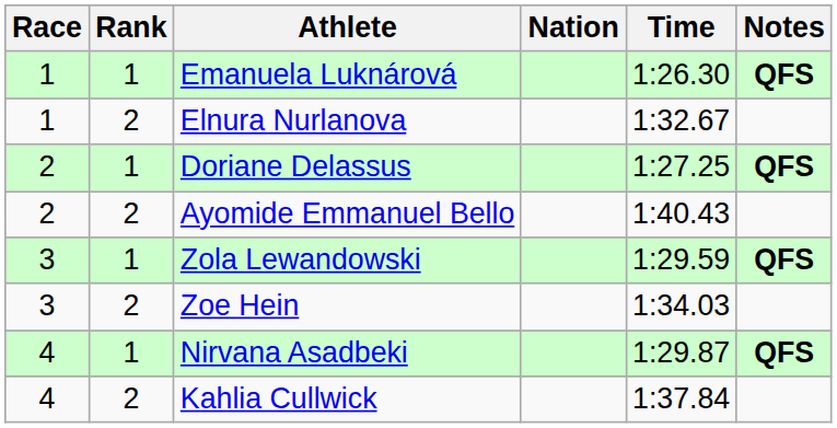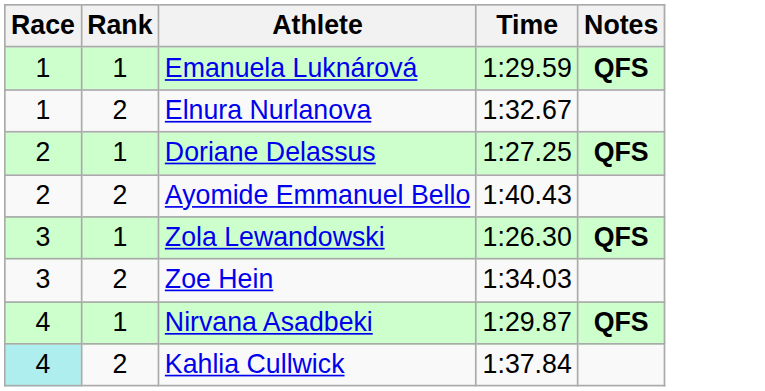 <table class="wikitable sortable" style="text-align:center;">
 <tr>
 <th>Race</th>
 <th>Rank</th>
 <th>Athlete</th>
-<th>Nation</th>
 <th>Time</th>
 <th>Notes</th>
 </tr>
 <tr bgcolor=ccffcc>
 <td>1</td>
 <td>1</td>
 <td align=left><a href='#'>Emanuela Luknárová</a></td>
-<td align=left></td>
-<td>1:26.30</td>
+<td>1:29.59</td>
 <td><strong>QFS</strong></td>
 </tr>
 <tr>
 <td>1</td>
 <td>2</td>
 <td align=left><a href='#'>Elnura Nurlanova</a></td>
-<td align=left></td>
 <td>1:32.67</td>
 <td></td>
 </tr>
 <tr bgcolor=ccffcc>
 <td>2</td>
 <td>1</td>
 <td align=left><a href='#'>Doriane Delassus</a></td>
-<td align=left></td>
 <td>1:27.25</td>
 <td><strong>QFS</strong></td>
 </tr>
 <tr>
 <td>2</td>
 <td>2</td>
 <td align=left><a href='#'>Ayomide Emmanuel Bello</a></td>
-<td align=left></td>
 <td>1:40.43</td>
 <td></td>
 </tr>
 <tr bgcolor=ccffcc>
 <td>3</td>
 <td>1</td>
 <td align=left><a href='#'>Zola Lewandowski</a></td>
-<td align=left></td>
-<td>1:29.59</td>
+<td>1:26.30</td>
 <td><strong>QFS</strong></td>
 </tr>
 <tr>
 <td>3</td>
 <td>2</td>
 <td align=left><a href='#'>Zoe Hein</a></td>
-<td align=left></td>
 <td>1:34.03</td>
 <td></td>
 </tr>
 <tr bgcolor=ccffcc>
 <td>4</td>
 <td>1</td>
 <td align=left><a href='#'>Nirvana Asadbeki</a></td>
-<td align=left></td>
 <td>1:29.87</td>
 <td><strong>QFS</strong></td>
 </tr>
 <tr>
-<td>4</td>
+<td style="background: paleturquoise;">4</td>
 <td>2</td>
 <td align=left><a href='#'>Kahlia Cullwick</a></td>
-<td align=left></td>
 <td>1:37.84</td>
 <td></td>
 </tr>
 </table>
